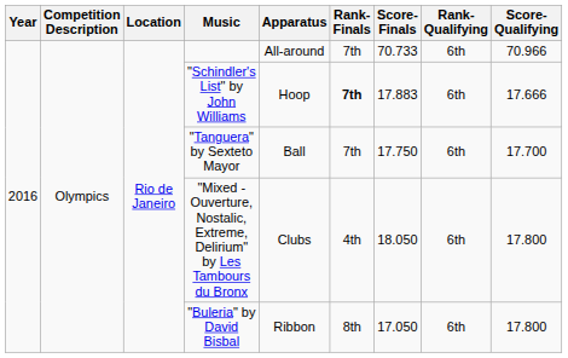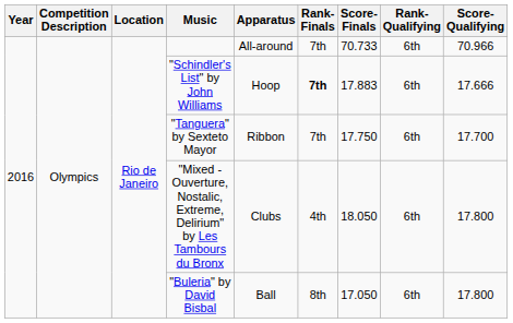 <table class="wikitable" style="text-align:center">
 <tr>
 <th>Year</th>
 <th>Competition Description</th>
 <th>Location</th>
 <th>Music</th>
 <th>Apparatus</th>
 <th>Rank-Finals</th>
 <th>Score-Finals</th>
 <th>Rank-Qualifying</th>
 <th>Score-Qualifying</th>
 </tr>
 <tr>
 <td rowspan="5">2016</td>
 <td rowspan="5">Olympics</td>
 <td rowspan="5"><a href='#'>Rio de Janeiro</a></td>
 <td></td>
 <td>All-around</td>
 <td>7th</td>
 <td>70.733</td>
 <td style="background:;">6th</td>
 <td style="background:;">70.966</td>
 </tr>
 <tr>
 <td>"<a href='#'>Schindler's List</a>" by <a href='#'>John Williams</a></td>
 <td>Hoop</td>
 <td><strong>7th</strong></td>
 <td>17.883</td>
 <td>6th</td>
 <td>17.666</td>
 </tr>
 <tr>
 <td>"<a href='#'>Tanguera</a>" by Sexteto Mayor</td>
-<td>Ball</td>
+<td>Ribbon</td>
 <td>7th</td>
 <td>17.750</td>
 <td>6th</td>
 <td>17.700</td>
 </tr>
 <tr>
 <td>"Mixed - Ouverture, Nostalic, Extreme, Delirium"  by <a href='#'>Les Tambours du Bronx</a></td>
 <td>Clubs</td>
 <td>4th</td>
 <td>18.050</td>
 <td>6th</td>
 <td>17.800</td>
 </tr>
 <tr>
 <td>"<a href='#'>Buleria</a>" by <a href='#'>David Bisbal</a></td>
-<td>Ribbon</td>
+<td>Ball</td>
 <td>8th</td>
 <td>17.050</td>
 <td>6th</td>
 <td>17.800</td>
 </tr>
 </table>
